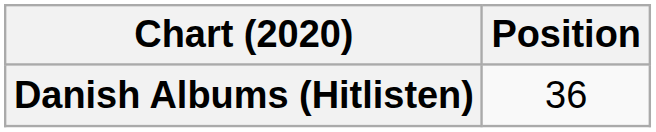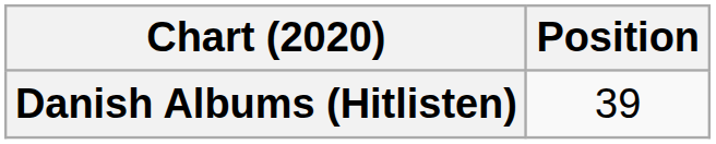 <table class="wikitable plainrowheaders" style="text-align:center">
 <tr>
 <th scope="col">Chart (2020)</th>
 <th scope="col">Position</th>
 </tr>
 <tr>
 <th scope="row">Danish Albums (Hitlisten)</th>
-<td>36</td>
+<td>39</td>
 </tr>
 </table>
